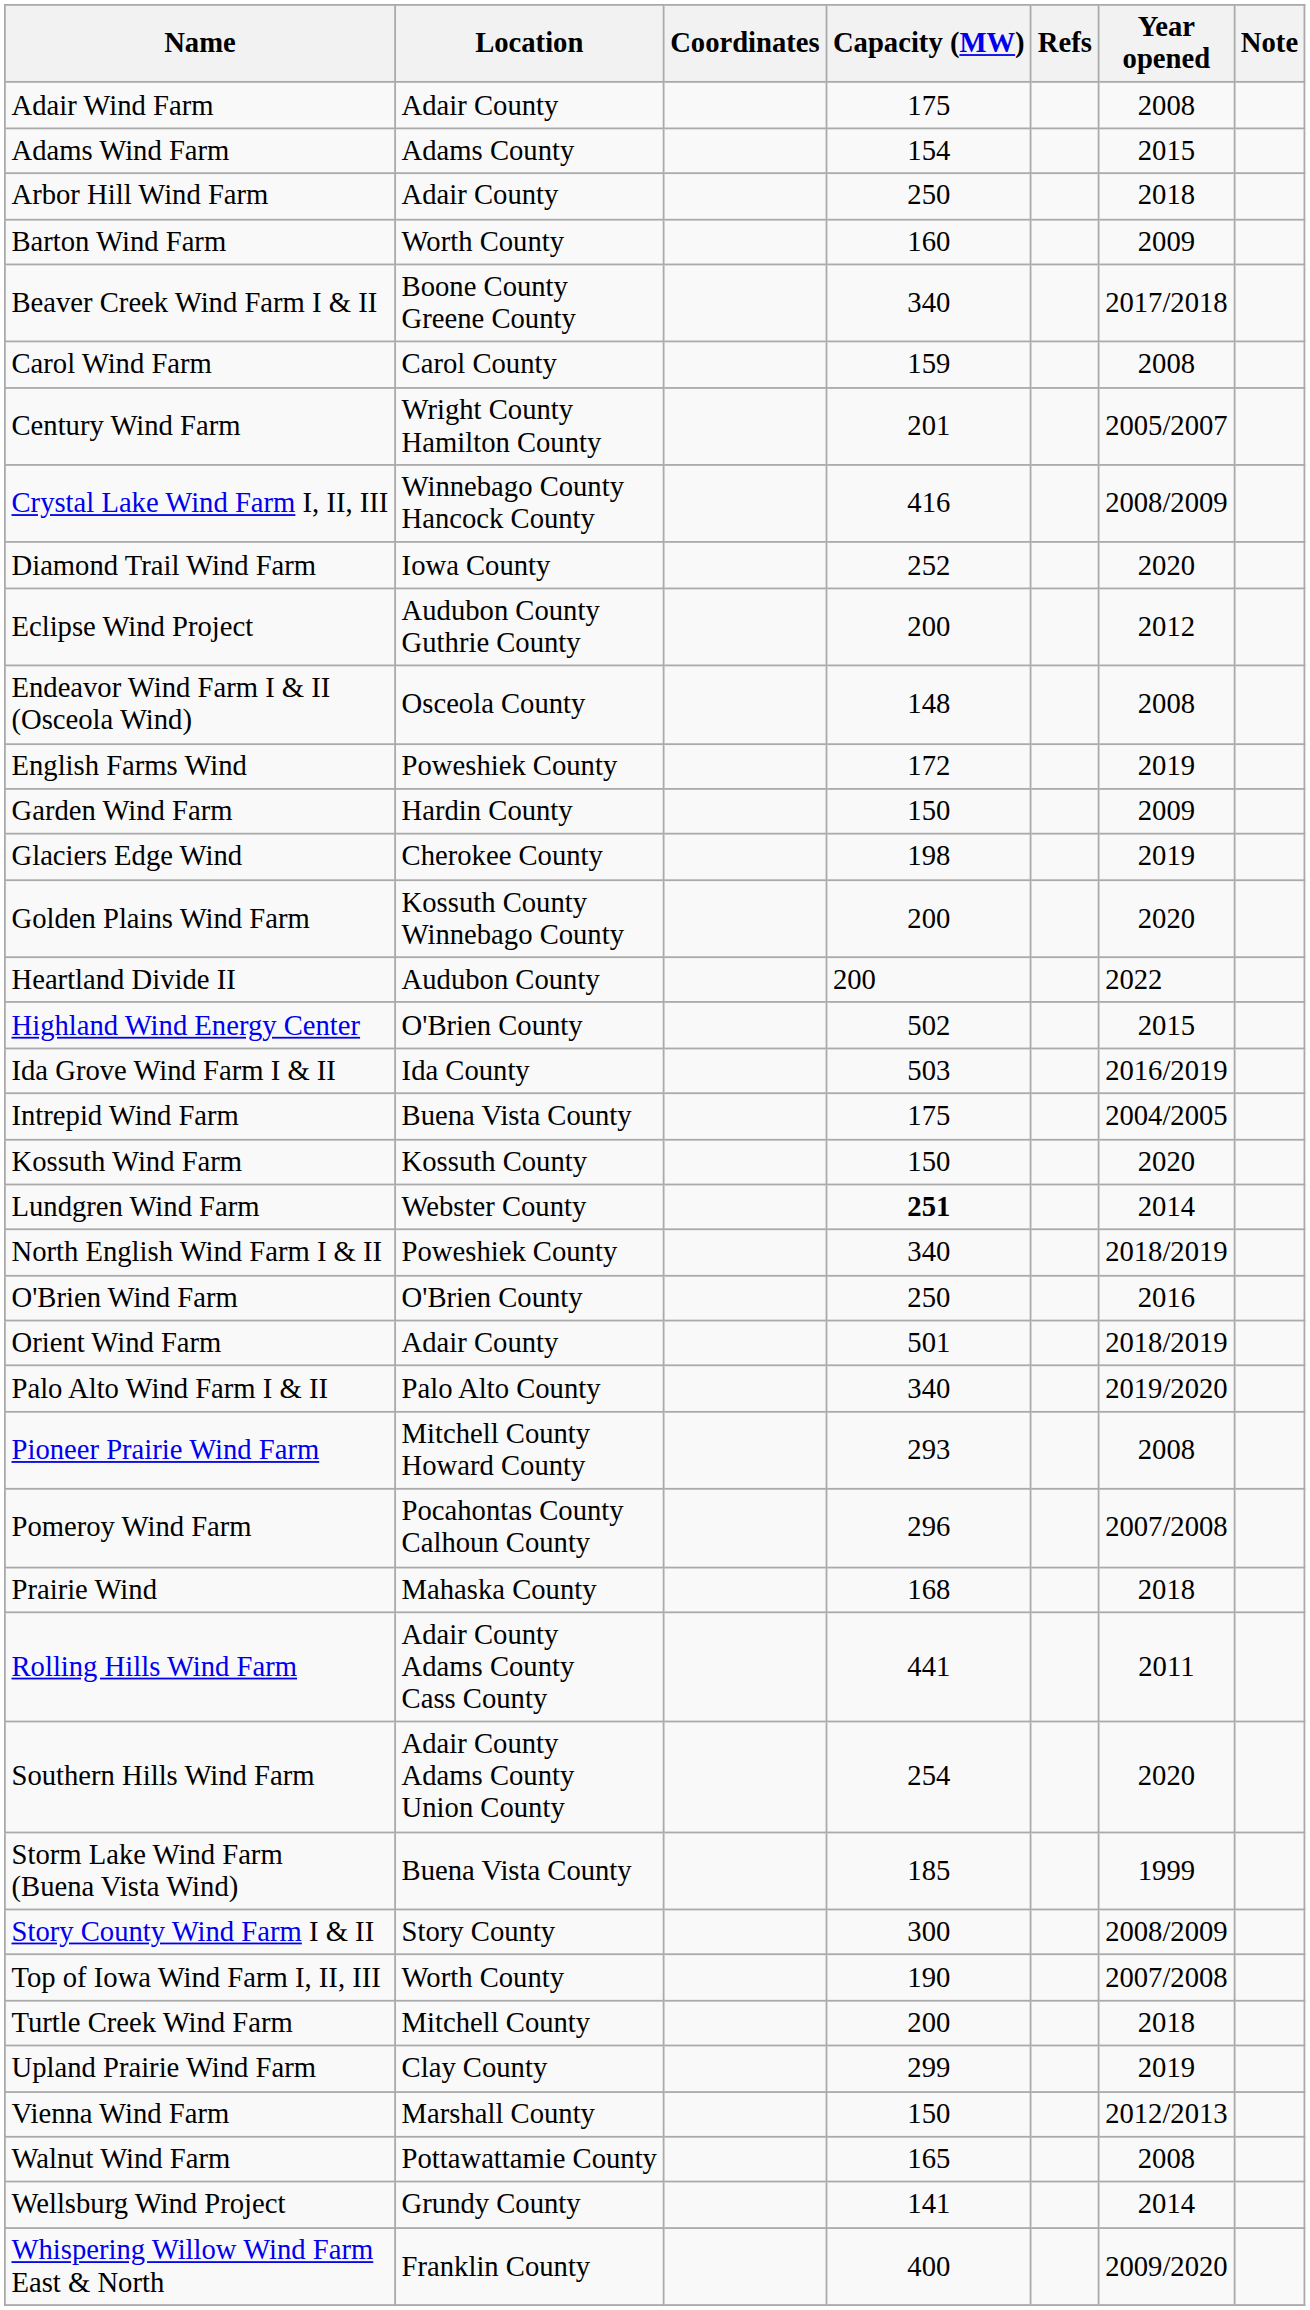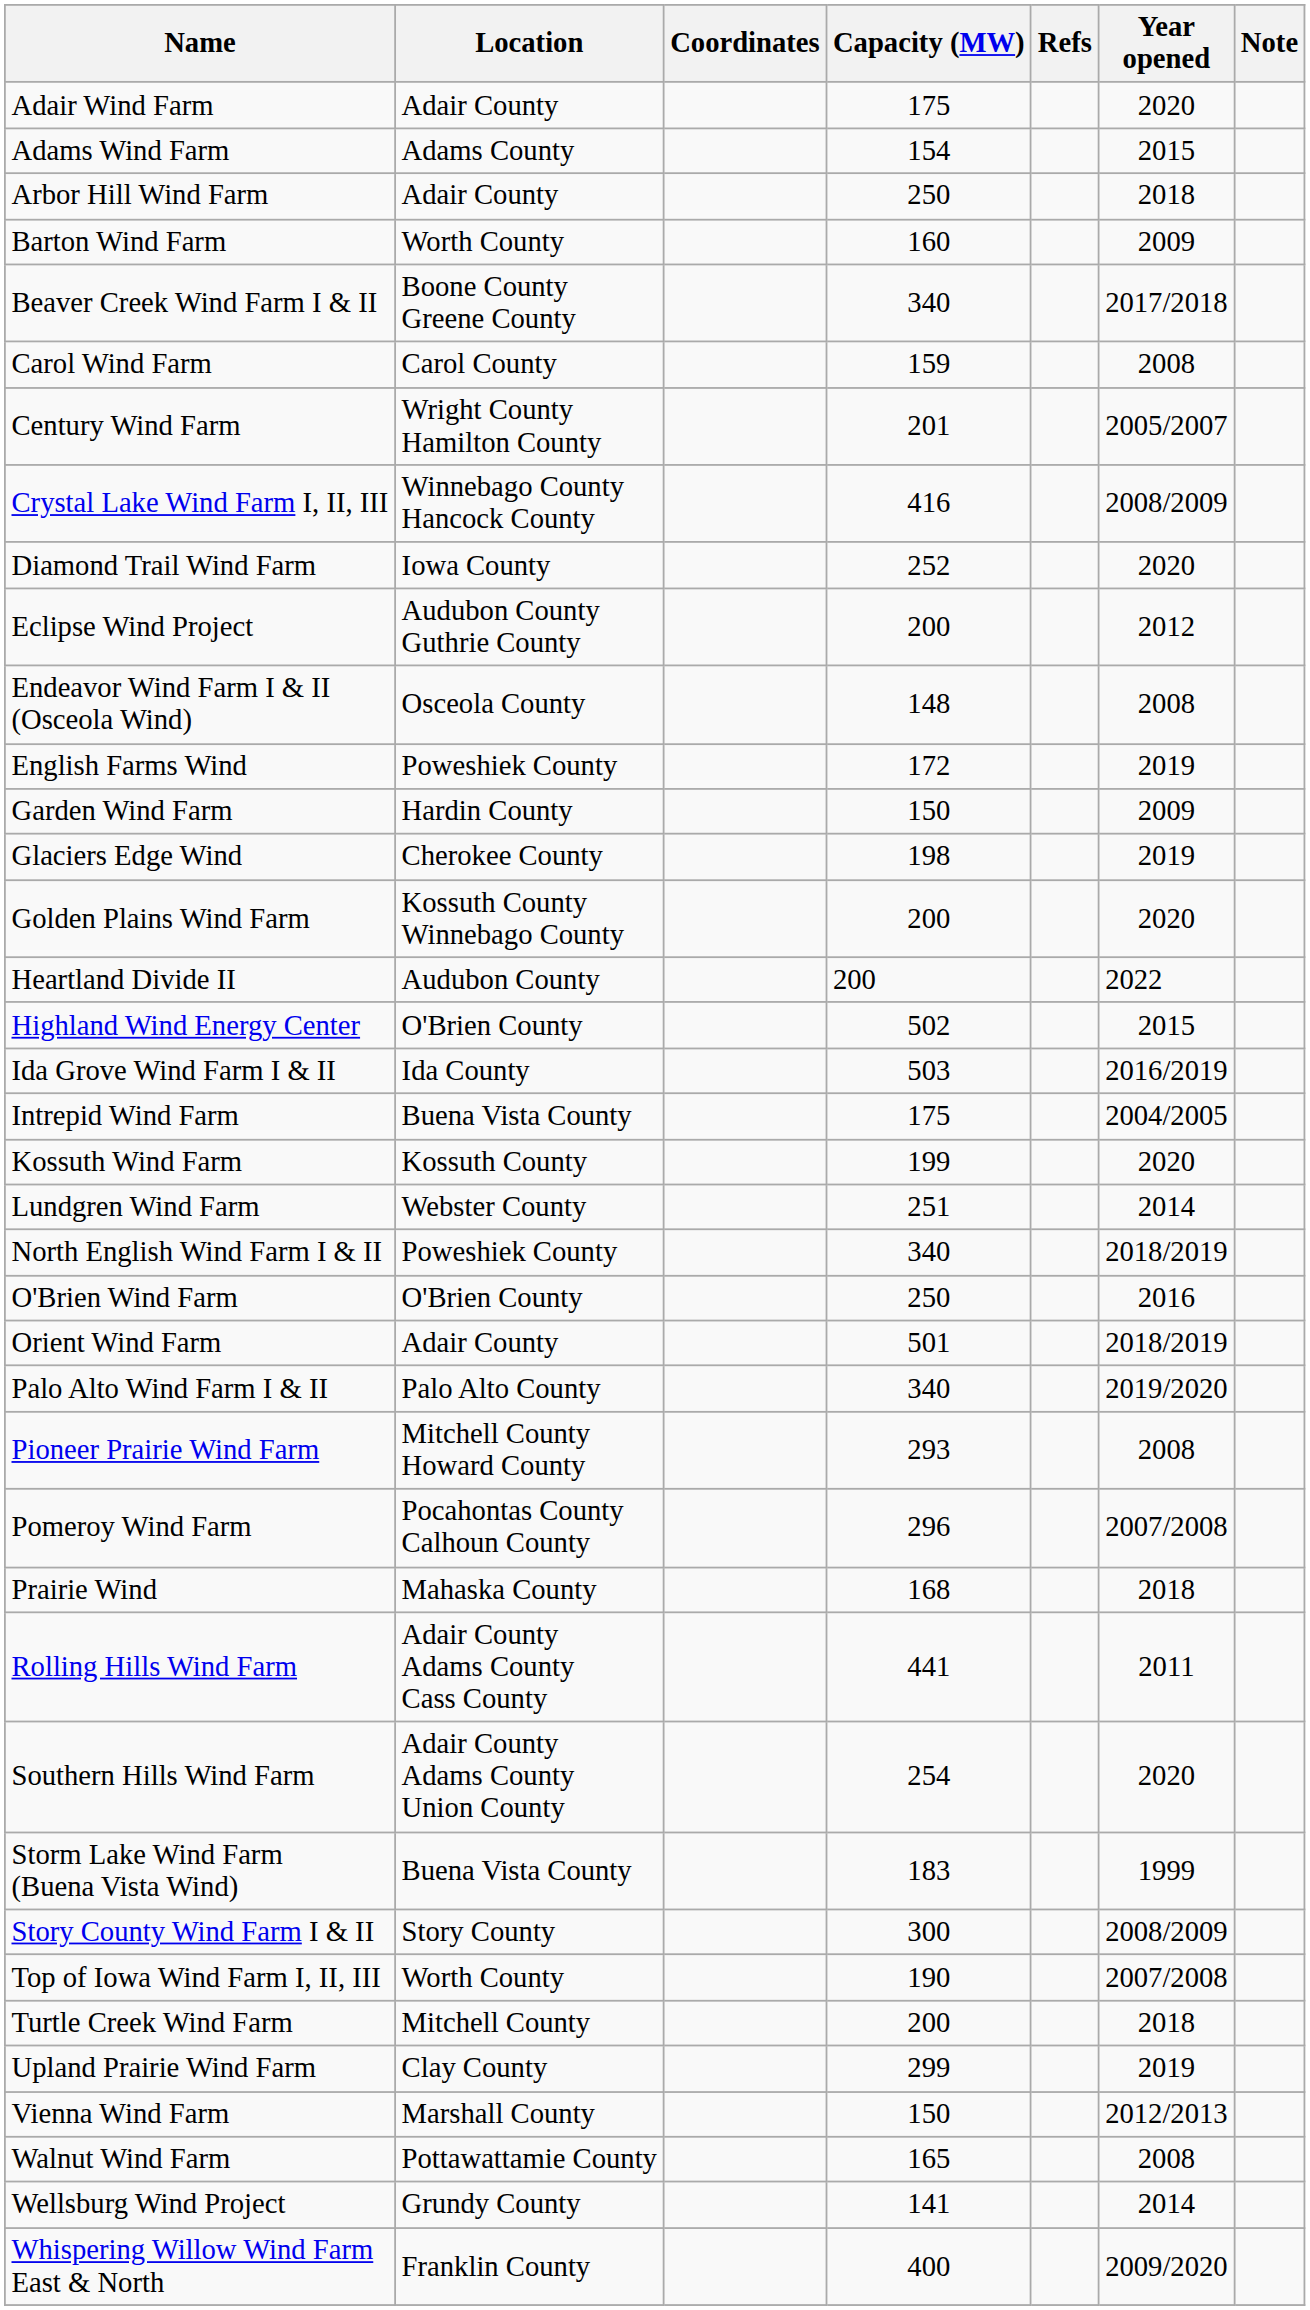 <table class="wikitable sortable">
 <tr>
 <th>Name</th>
 <th>Location</th>
 <th>Coordinates</th>
 <th>Capacity (<a href='#'>MW</a>)</th>
 <th>Refs</th>
 <th>Year<br>opened</th>
 <th>Note</th>
 </tr>
 <tr>
 <td>Adair Wind Farm</td>
 <td>Adair County</td>
 <td></td>
 <td align="center">175</td>
 <td></td>
-<td align="center">2008</td>
+<td align="center">2020</td>
 <td></td>
 </tr>
 <tr>
 <td>Adams Wind Farm</td>
 <td>Adams County</td>
 <td></td>
 <td align="center">154</td>
 <td></td>
 <td align="center">2015</td>
 <td></td>
 </tr>
 <tr>
 <td>Arbor Hill Wind Farm</td>
 <td>Adair County</td>
 <td></td>
 <td align="center">250</td>
 <td></td>
 <td align="center">2018</td>
 <td></td>
 </tr>
 <tr>
 <td>Barton Wind Farm</td>
 <td>Worth County</td>
 <td></td>
 <td align="center">160</td>
 <td></td>
 <td align="center">2009</td>
 <td></td>
 </tr>
 <tr>
 <td>Beaver Creek Wind Farm I & II</td>
 <td>Boone County<br>Greene County</td>
 <td></td>
 <td align="center">340</td>
 <td></td>
 <td align="center">2017/2018</td>
 <td></td>
 </tr>
 <tr>
 <td>Carol Wind Farm</td>
 <td>Carol County</td>
 <td></td>
 <td align="center">159</td>
 <td></td>
 <td align="center">2008</td>
 <td></td>
 </tr>
 <tr>
 <td>Century Wind Farm</td>
 <td>Wright County<br>Hamilton County</td>
 <td></td>
 <td align="center">201</td>
 <td></td>
 <td align="center">2005/2007</td>
 <td></td>
 </tr>
 <tr>
 <td><a href='#'>Crystal Lake Wind Farm</a> I, II, III</td>
 <td>Winnebago County<br>Hancock County</td>
 <td></td>
 <td align="center">416</td>
 <td></td>
 <td align="center">2008/2009</td>
 <td></td>
 </tr>
 <tr>
 <td>Diamond Trail Wind Farm</td>
 <td>Iowa County</td>
 <td></td>
 <td align="center">252</td>
 <td></td>
 <td align="center">2020</td>
 <td></td>
 </tr>
 <tr>
 <td>Eclipse Wind Project</td>
 <td>Audubon County<br>Guthrie County</td>
 <td></td>
 <td align="center">200</td>
 <td></td>
 <td align="center">2012</td>
 <td></td>
 </tr>
 <tr>
 <td>Endeavor Wind Farm I & II<br>(Osceola Wind)</td>
 <td>Osceola County</td>
 <td></td>
 <td align="center">148</td>
 <td></td>
 <td align="center">2008</td>
 <td></td>
 </tr>
 <tr>
 <td>English Farms Wind</td>
 <td>Poweshiek County</td>
 <td></td>
 <td align="center">172</td>
 <td></td>
 <td align="center">2019</td>
 <td></td>
 </tr>
 <tr>
 <td>Garden Wind Farm</td>
 <td>Hardin County</td>
 <td></td>
 <td align="center">150</td>
 <td></td>
 <td align="center">2009</td>
 <td></td>
 </tr>
 <tr>
 <td>Glaciers Edge Wind</td>
 <td>Cherokee County</td>
 <td></td>
 <td align="center">198</td>
 <td></td>
 <td align="center">2019</td>
 <td></td>
 </tr>
 <tr>
 <td>Golden Plains Wind Farm</td>
 <td>Kossuth County<br>Winnebago County</td>
 <td></td>
 <td align="center">200</td>
 <td></td>
 <td align="center">2020</td>
 <td></td>
 </tr>
 <tr>
 <td>Heartland Divide II</td>
 <td>Audubon County</td>
 <td></td>
 <td>200</td>
 <td></td>
 <td>2022</td>
 <td></td>
 </tr>
 <tr>
 <td><a href='#'>Highland Wind Energy Center</a></td>
 <td>O'Brien County</td>
 <td></td>
 <td align="center">502</td>
 <td></td>
 <td align="center">2015</td>
 <td></td>
 </tr>
 <tr>
 <td>Ida Grove Wind Farm I & II</td>
 <td>Ida County</td>
 <td></td>
 <td align="center">503</td>
 <td></td>
 <td align="center">2016/2019</td>
 <td></td>
 </tr>
 <tr>
 <td>Intrepid Wind Farm</td>
 <td>Buena Vista County</td>
 <td></td>
 <td align="center">175</td>
 <td></td>
 <td align="center">2004/2005</td>
 <td></td>
 </tr>
 <tr>
 <td>Kossuth Wind Farm</td>
 <td>Kossuth County</td>
 <td></td>
-<td align="center">150</td>
+<td align="center">199</td>
 <td></td>
 <td align="center">2020</td>
 <td></td>
 </tr>
 <tr>
 <td>Lundgren Wind Farm</td>
 <td>Webster County</td>
 <td></td>
-<td align="center"><strong>251</strong></td>
+<td align="center">251</td>
 <td></td>
 <td align="center">2014</td>
 <td></td>
 </tr>
 <tr>
 <td>North English Wind Farm I & II</td>
 <td>Poweshiek County</td>
 <td></td>
 <td align="center">340</td>
 <td></td>
 <td align="center">2018/2019</td>
 <td></td>
 </tr>
 <tr>
 <td>O'Brien Wind Farm</td>
 <td>O'Brien County</td>
 <td></td>
 <td align="center">250</td>
 <td></td>
 <td align="center">2016</td>
 <td></td>
 </tr>
 <tr>
 <td>Orient Wind Farm</td>
 <td>Adair County</td>
 <td></td>
 <td align="center">501</td>
 <td></td>
 <td align="center">2018/2019</td>
 <td></td>
 </tr>
 <tr>
 <td>Palo Alto Wind Farm I & II</td>
 <td>Palo Alto County</td>
 <td></td>
 <td align="center">340</td>
 <td></td>
 <td align="center">2019/2020</td>
 <td></td>
 </tr>
 <tr>
 <td><a href='#'>Pioneer Prairie Wind Farm</a></td>
 <td>Mitchell County<br>Howard County</td>
 <td></td>
 <td align="center">293</td>
 <td></td>
 <td align="center">2008</td>
 <td></td>
 </tr>
 <tr>
 <td>Pomeroy Wind Farm</td>
 <td>Pocahontas County<br>Calhoun County</td>
 <td></td>
 <td align="center">296</td>
 <td></td>
 <td align="center">2007/2008</td>
 <td></td>
 </tr>
 <tr>
 <td>Prairie Wind</td>
 <td>Mahaska County</td>
 <td></td>
 <td align="center">168</td>
 <td></td>
 <td align="center">2018</td>
 <td></td>
 </tr>
 <tr>
 <td><a href='#'>Rolling Hills Wind Farm</a></td>
 <td>Adair County<br>Adams County<br>Cass County</td>
 <td></td>
 <td align="center">441</td>
 <td></td>
 <td align="center">2011</td>
 <td></td>
 </tr>
 <tr>
 <td>Southern Hills Wind Farm</td>
 <td>Adair County<br>Adams County<br>Union County</td>
 <td></td>
 <td align="center">254</td>
 <td></td>
 <td align="center">2020</td>
 <td></td>
 </tr>
 <tr>
 <td>Storm Lake Wind Farm<br>(Buena Vista Wind)</td>
 <td>Buena Vista County</td>
 <td></td>
-<td align="center">185</td>
+<td align="center">183</td>
 <td></td>
 <td align="center">1999</td>
 <td></td>
 </tr>
 <tr>
 <td><a href='#'>Story County Wind Farm</a> I & II</td>
 <td>Story County</td>
 <td></td>
 <td align="center">300</td>
 <td></td>
 <td align="center">2008/2009</td>
 <td></td>
 </tr>
 <tr>
 <td>Top of Iowa Wind Farm I, II, III</td>
 <td>Worth County</td>
 <td></td>
 <td align="center">190</td>
 <td></td>
 <td align="center">2007/2008</td>
 <td></td>
 </tr>
 <tr>
 <td>Turtle Creek Wind Farm</td>
 <td>Mitchell County</td>
 <td></td>
 <td align="center">200</td>
 <td></td>
 <td align="center">2018</td>
 <td></td>
 </tr>
 <tr>
 <td>Upland Prairie Wind Farm</td>
 <td>Clay County</td>
 <td></td>
 <td align="center">299</td>
 <td></td>
 <td align="center">2019</td>
 <td></td>
 </tr>
 <tr>
 <td>Vienna Wind Farm</td>
 <td>Marshall County</td>
 <td></td>
 <td align="center">150</td>
 <td></td>
 <td align="center">2012/2013</td>
 <td></td>
 </tr>
 <tr>
 <td>Walnut Wind Farm</td>
 <td>Pottawattamie County</td>
 <td></td>
 <td align="center">165</td>
 <td></td>
 <td align="center">2008</td>
 <td></td>
 </tr>
 <tr>
 <td>Wellsburg Wind Project</td>
 <td>Grundy County</td>
 <td></td>
 <td align="center">141</td>
 <td></td>
 <td align="center">2014</td>
 <td></td>
 </tr>
 <tr>
 <td><a href='#'>Whispering Willow Wind Farm</a><br>East & North</td>
 <td>Franklin County</td>
 <td><br></td>
 <td align="center">400</td>
 <td></td>
 <td align="center">2009/2020</td>
 <td></td>
 </tr>
 </table>
